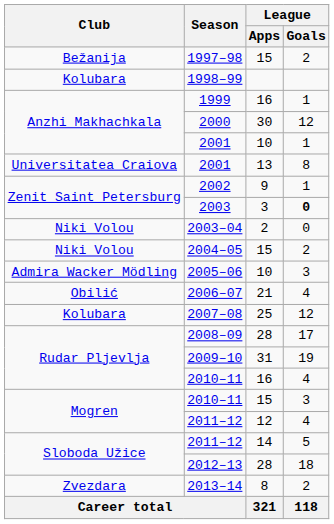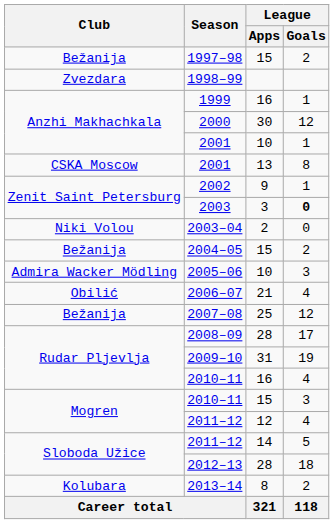 <table class="wikitable" style="text-align:center">
 <tr>
 <th rowspan="2">Club</th>
 <th rowspan="2">Season</th>
 <th colspan="2">League</th>
 </tr>
 <tr>
 <th>Apps</th>
 <th>Goals</th>
 </tr>
 <tr>
 <td><a href='#'>Bežanija</a></td>
 <td><a href='#'>1997–98</a></td>
 <td>15</td>
 <td>2</td>
 </tr>
 <tr>
-<td><a href='#'>Kolubara</a></td>
+<td><a href='#'>Zvezdara</a></td>
 <td><a href='#'>1998–99</a></td>
 <td></td>
 <td></td>
 </tr>
 <tr>
 <td rowspan="3"><a href='#'>Anzhi Makhachkala</a></td>
 <td><a href='#'>1999</a></td>
 <td>16</td>
 <td>1</td>
 </tr>
 <tr>
 <td><a href='#'>2000</a></td>
 <td>30</td>
 <td>12</td>
 </tr>
 <tr>
 <td><a href='#'>2001</a></td>
 <td>10</td>
 <td>1</td>
 </tr>
 <tr>
-<td><a href='#'>Universitatea Craiova</a></td>
+<td><a href='#'>CSKA Moscow</a></td>
 <td><a href='#'>2001</a></td>
 <td>13</td>
 <td>8</td>
 </tr>
 <tr>
 <td rowspan="2"><a href='#'>Zenit Saint Petersburg</a></td>
 <td><a href='#'>2002</a></td>
 <td>9</td>
 <td>1</td>
 </tr>
 <tr>
 <td><a href='#'>2003</a></td>
 <td>3</td>
 <td><strong>0</strong></td>
 </tr>
 <tr>
 <td><a href='#'>Niki Volou</a></td>
 <td><a href='#'>2003–04</a></td>
 <td>2</td>
 <td>0</td>
 </tr>
 <tr>
-<td><a href='#'>Niki Volou</a></td>
+<td><a href='#'>Bežanija</a></td>
 <td><a href='#'>2004–05</a></td>
 <td>15</td>
 <td>2</td>
 </tr>
 <tr>
 <td><a href='#'>Admira Wacker Mödling</a></td>
 <td><a href='#'>2005–06</a></td>
 <td>10</td>
 <td>3</td>
 </tr>
 <tr>
 <td><a href='#'>Obilić</a></td>
 <td><a href='#'>2006–07</a></td>
 <td>21</td>
 <td>4</td>
 </tr>
 <tr>
-<td><a href='#'>Kolubara</a></td>
+<td><a href='#'>Bežanija</a></td>
 <td><a href='#'>2007–08</a></td>
 <td>25</td>
 <td>12</td>
 </tr>
 <tr>
 <td rowspan="3"><a href='#'>Rudar Pljevlja</a></td>
 <td><a href='#'>2008–09</a></td>
 <td>28</td>
 <td>17</td>
 </tr>
 <tr>
 <td><a href='#'>2009–10</a></td>
 <td>31</td>
 <td>19</td>
 </tr>
 <tr>
 <td><a href='#'>2010–11</a></td>
 <td>16</td>
 <td>4</td>
 </tr>
 <tr>
 <td rowspan="2"><a href='#'>Mogren</a></td>
 <td><a href='#'>2010–11</a></td>
 <td>15</td>
 <td>3</td>
 </tr>
 <tr>
 <td><a href='#'>2011–12</a></td>
 <td>12</td>
 <td>4</td>
 </tr>
 <tr>
 <td rowspan="2"><a href='#'>Sloboda Užice</a></td>
 <td><a href='#'>2011–12</a></td>
 <td>14</td>
 <td>5</td>
 </tr>
 <tr>
 <td><a href='#'>2012–13</a></td>
 <td>28</td>
 <td>18</td>
 </tr>
 <tr>
-<td><a href='#'>Zvezdara</a></td>
+<td><a href='#'>Kolubara</a></td>
 <td><a href='#'>2013–14</a></td>
 <td>8</td>
 <td>2</td>
 </tr>
 <tr>
 <th colspan="2">Career total</th>
 <th>321</th>
 <th>118</th>
 </tr>
 </table>
